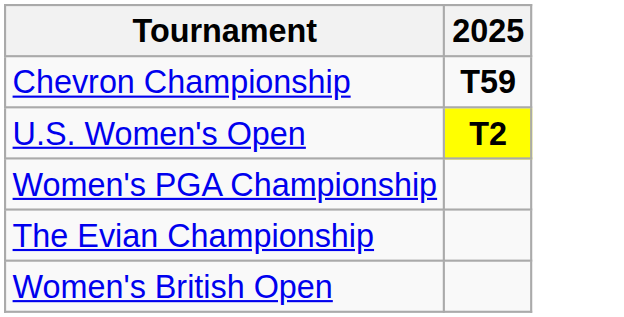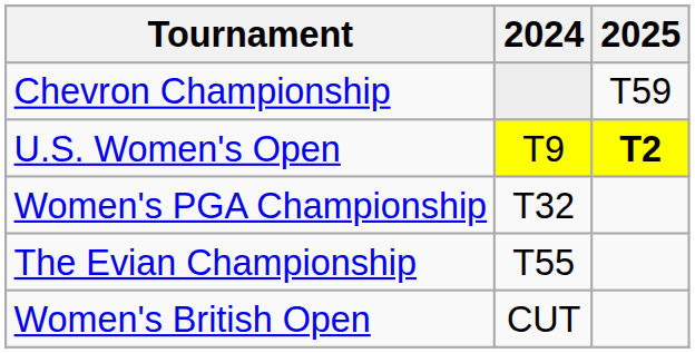 <table class="wikitable" style="font-size:95%;text-align:center;">
 <tr>
 <th>Tournament</th>
+<th>2024</th>
 <th>2025</th>
 </tr>
 <tr>
 <td align=left><a href='#'>Chevron Championship</a></td>
-<td><strong>T59</strong></td>
+<td style="background:#eeeeee;"></td>
+<td>T59</td>
 </tr>
 <tr>
 <td align=left><a href='#'>U.S. Women's Open</a></td>
+<td style="background:yellow;">T9</td>
 <td style="background:yellow;"><strong>T2</strong></td>
 </tr>
 <tr>
 <td align=left><a href='#'>Women's PGA Championship</a></td>
+<td>T32</td>
 <td></td>
 </tr>
 <tr>
 <td align=left><a href='#'>The Evian Championship</a></td>
+<td>T55</td>
 <td></td>
 </tr>
 <tr>
 <td align=left><a href='#'>Women's British Open</a></td>
+<td>CUT</td>
 <td></td>
 </tr>
 </table>
